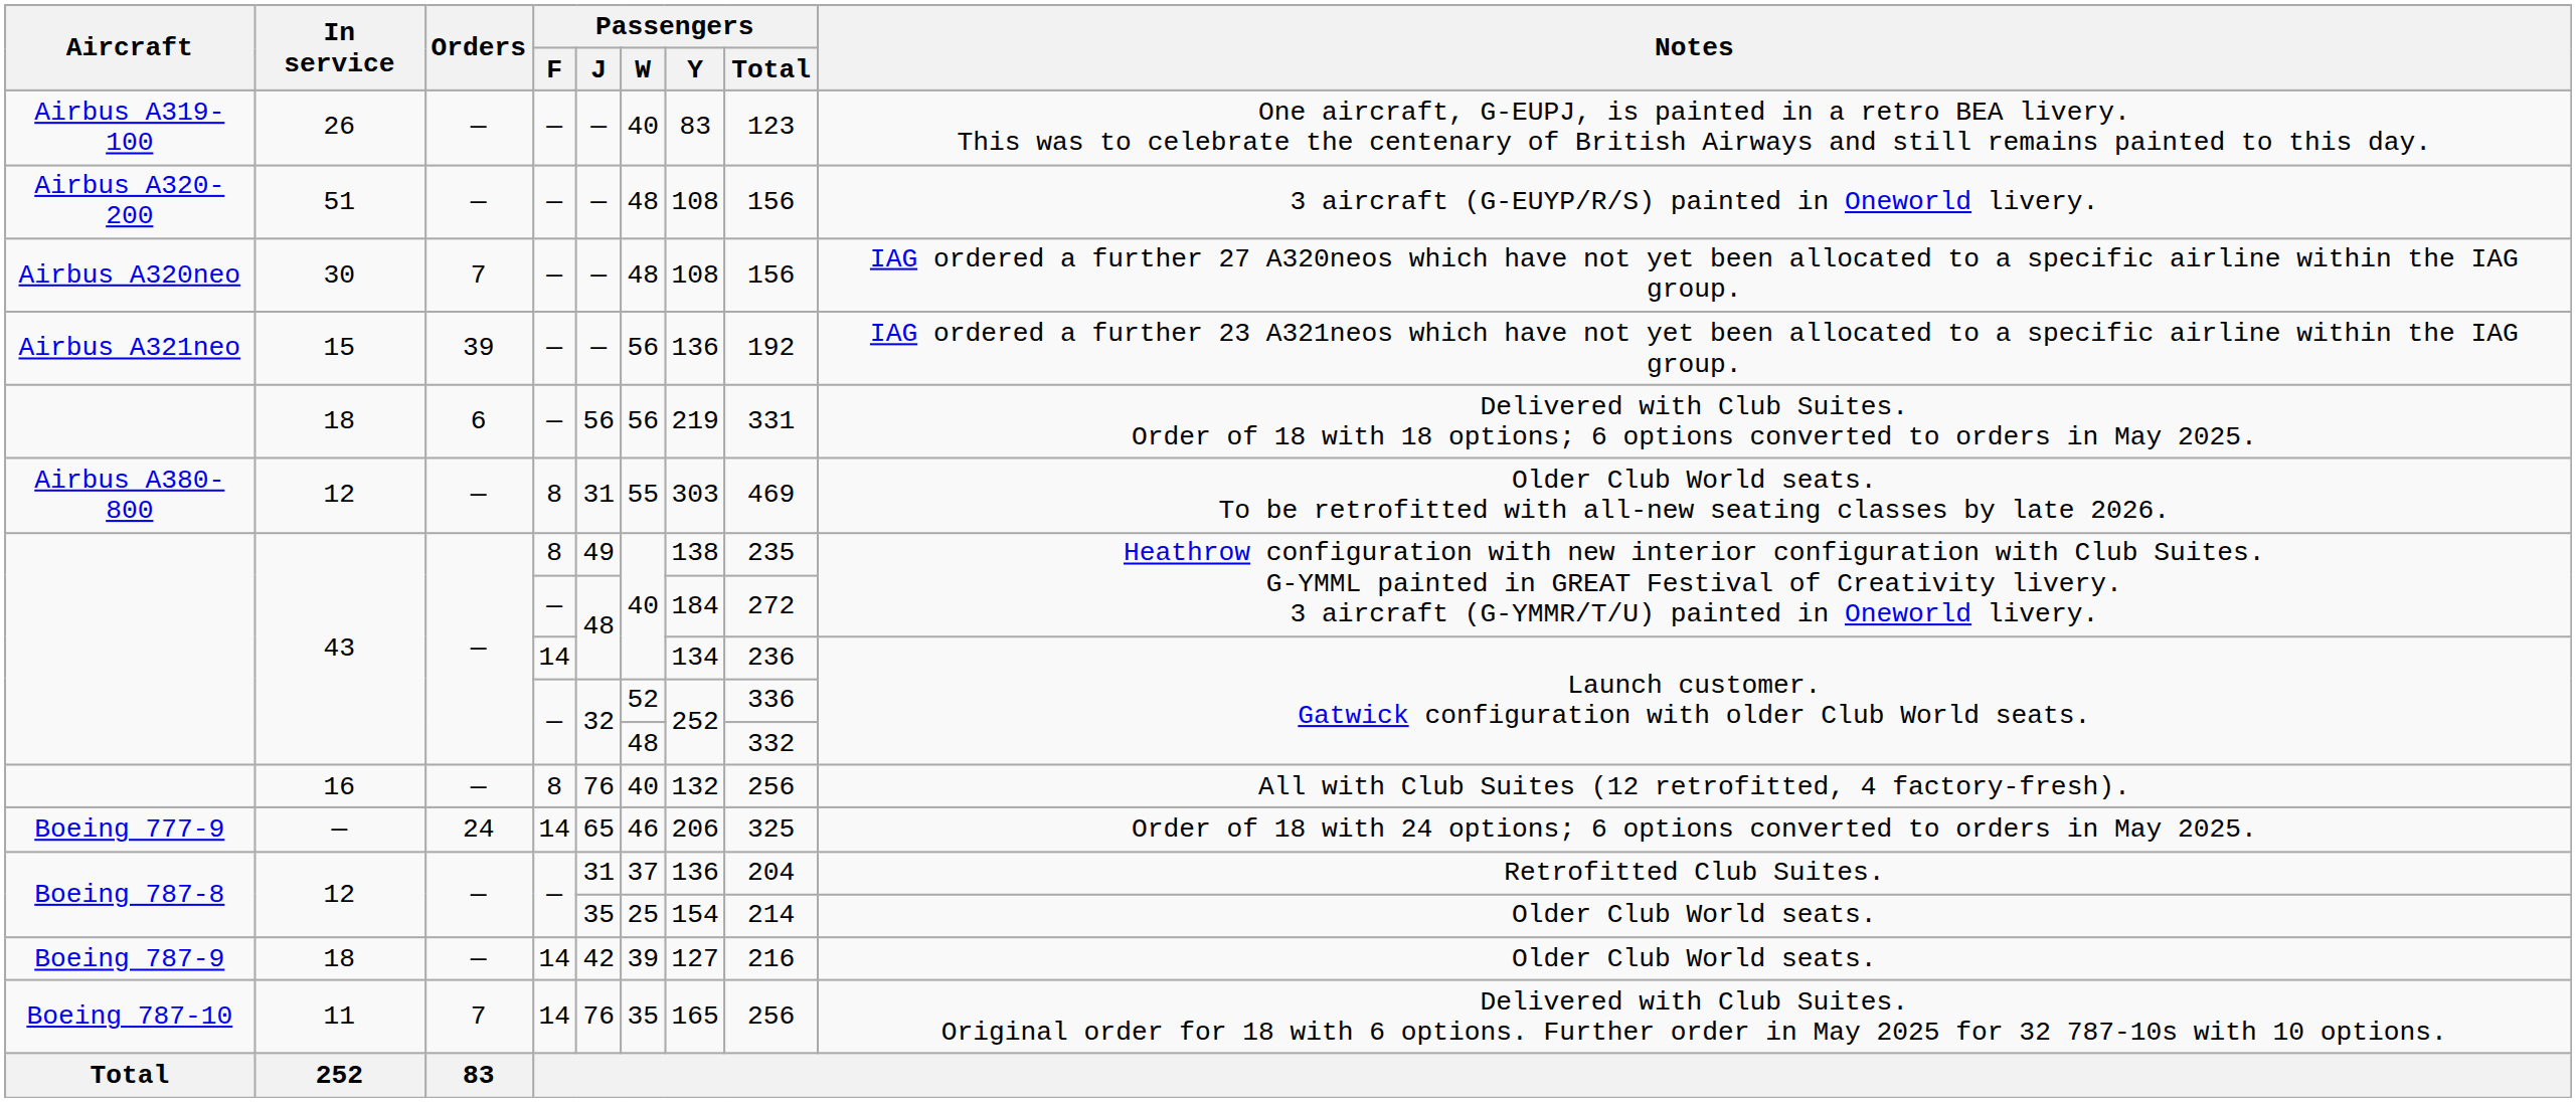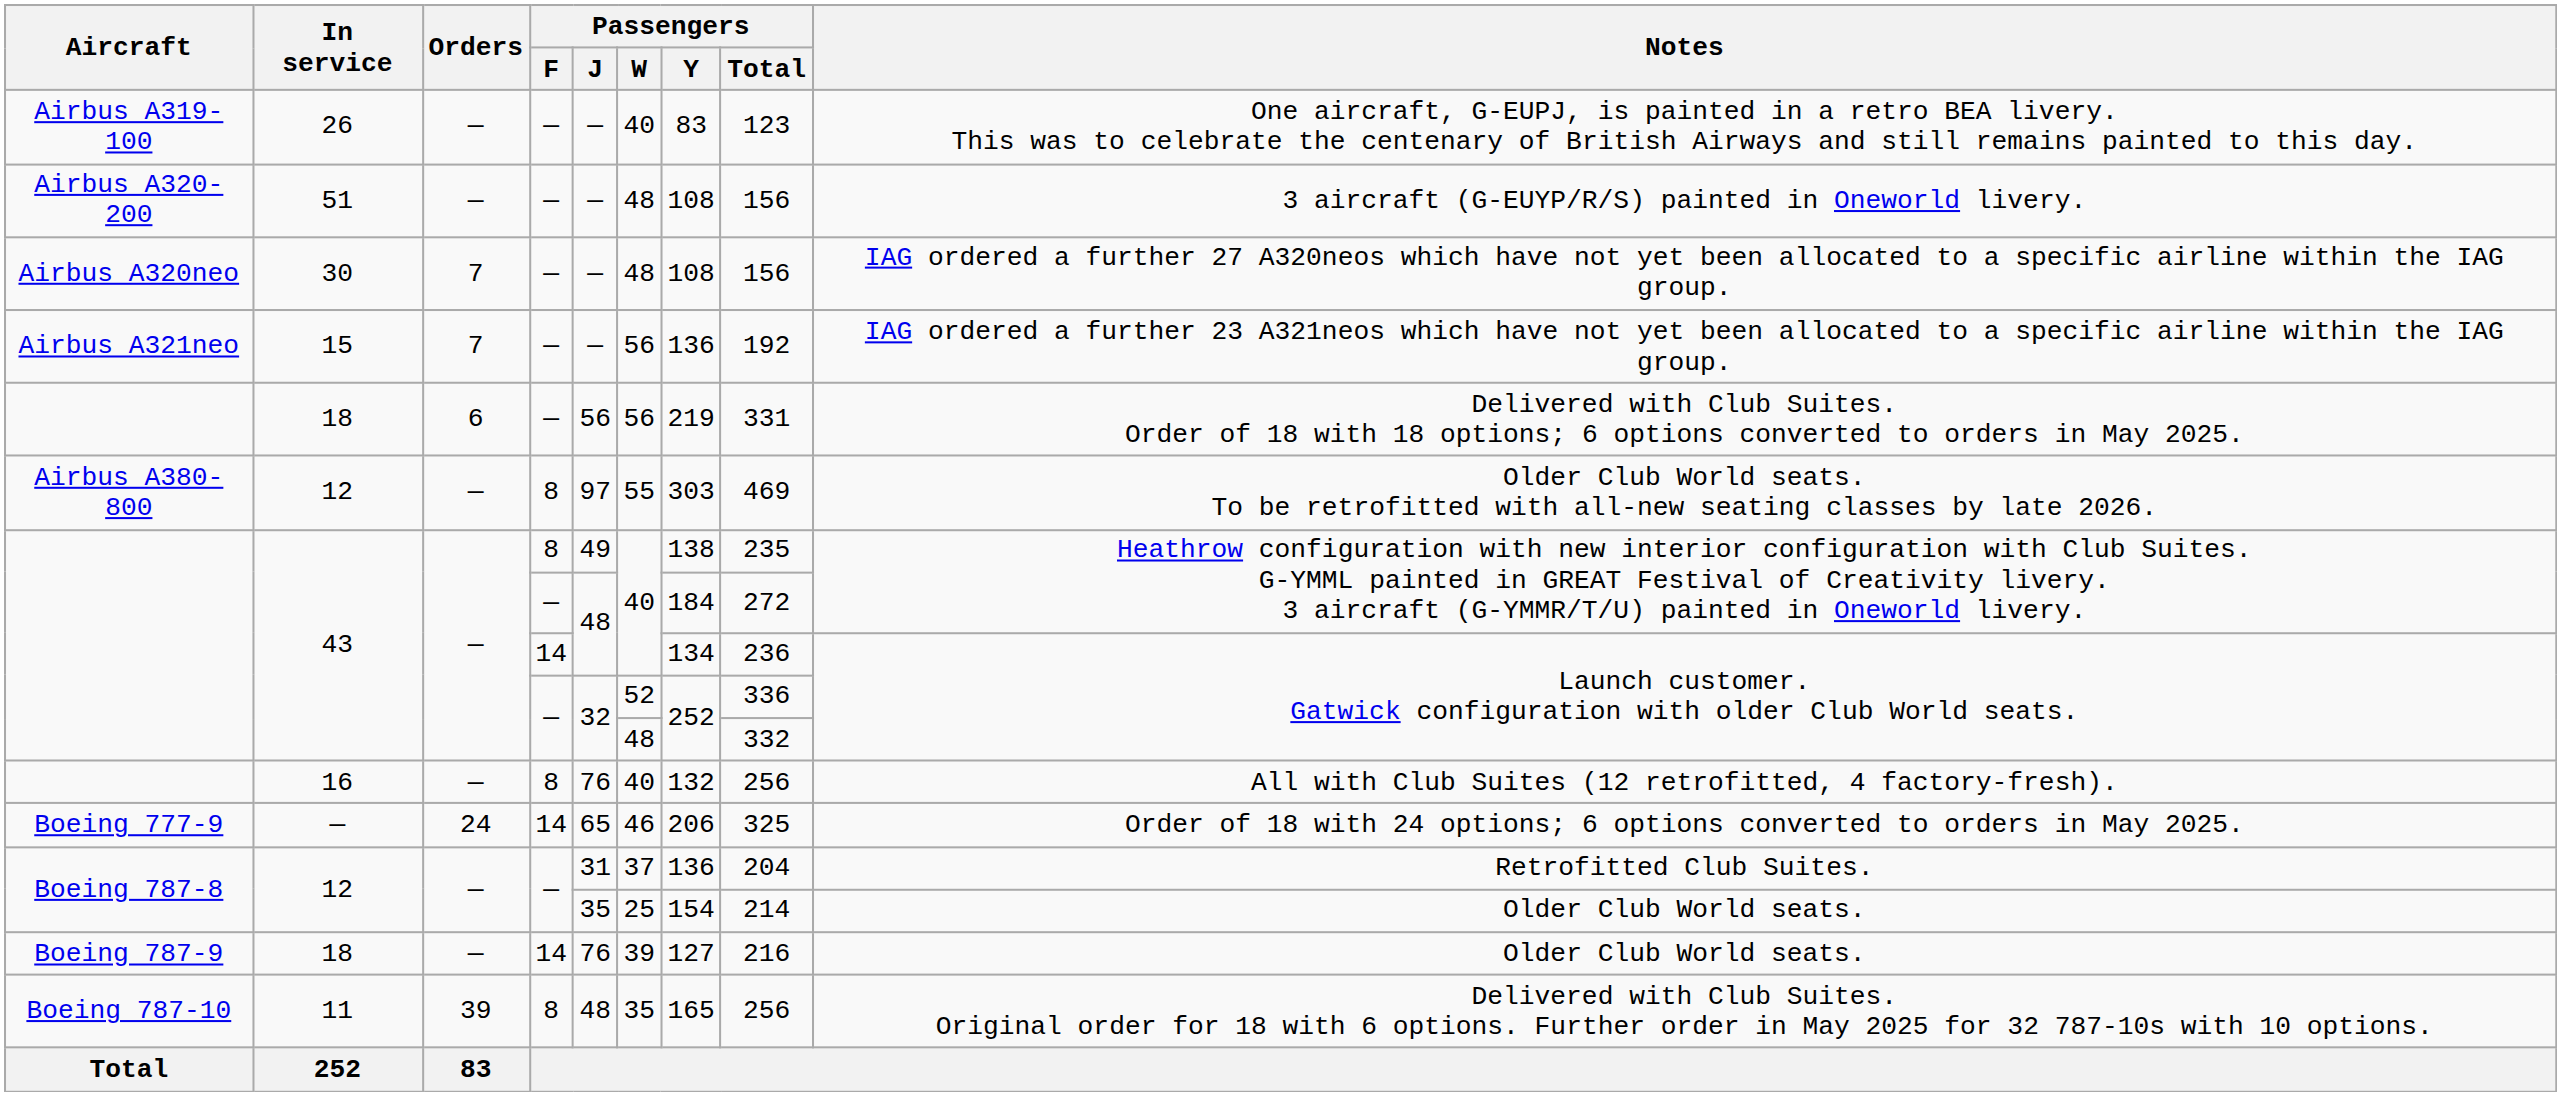 <table class="wikitable" style="margin:0.5em auto;text-align:center;">
 <tr>
 <th rowspan="2">Aircraft</th>
 <th rowspan="2">In service</th>
 <th rowspan="2">Orders</th>
 <th colspan="5">Passengers</th>
 <th rowspan="2">Notes</th>
 </tr>
 <tr>
 <th><abbr>F</abbr></th>
 <th><abbr>J</abbr></th>
 <th><abbr>W</abbr></th>
 <th><abbr>Y</abbr></th>
 <th>Total</th>
 </tr>
 <tr>
 <td><a href='#'>Airbus A319-100</a></td>
 <td>26</td>
 <td>—</td>
 <td>—</td>
 <td>—</td>
 <td>40</td>
 <td>83</td>
 <td>123</td>
 <td>One aircraft, G-EUPJ, is painted in a retro BEA livery.<br>This was to celebrate the centenary of British Airways and still remains painted to this day.</td>
 </tr>
 <tr>
 <td><a href='#'>Airbus A320-200</a></td>
 <td>51</td>
 <td>—</td>
 <td>—</td>
 <td>—</td>
 <td>48</td>
 <td>108</td>
 <td>156</td>
 <td>3 aircraft (G-EUYP/R/S) painted in <a href='#'>Oneworld</a> livery.</td>
 </tr>
 <tr>
 <td><a href='#'>Airbus A320neo</a></td>
 <td>30</td>
 <td>7</td>
 <td>—</td>
 <td>—</td>
 <td>48</td>
 <td>108</td>
 <td>156</td>
 <td><a href='#'>IAG</a> ordered a further 27 A320neos which have not yet been allocated to a specific airline within the IAG group.</td>
 </tr>
 <tr>
 <td><a href='#'>Airbus A321neo</a></td>
 <td>15</td>
-<td>39</td>
+<td>7</td>
 <td>—</td>
 <td>—</td>
 <td>56</td>
 <td>136</td>
 <td>192</td>
 <td><a href='#'>IAG</a> ordered a further 23 A321neos which have not yet been allocated to a specific airline within the IAG group.</td>
 </tr>
 <tr>
 <td></td>
 <td>18</td>
 <td>6</td>
 <td>—</td>
 <td>56</td>
 <td>56</td>
 <td>219</td>
 <td>331</td>
 <td>Delivered with Club Suites.<br>Order of 18 with 18 options; 6 options converted to orders in May 2025.</td>
 </tr>
 <tr>
 <td><a href='#'>Airbus A380-800</a></td>
 <td>12</td>
 <td>—</td>
 <td>8</td>
-<td>31</td>
+<td>97</td>
 <td>55</td>
 <td>303</td>
 <td>469</td>
 <td>Older Club World seats.<br>To be retrofitted with all-new seating classes by late 2026.</td>
 </tr>
 <tr>
 <td rowspan="5"></td>
 <td rowspan="5">43</td>
 <td rowspan="5">—</td>
 <td>8</td>
 <td>49</td>
 <td rowspan="3">40</td>
 <td>138</td>
 <td>235</td>
 <td rowspan="2"><a href='#'>Heathrow</a> configuration with new interior configuration with Club Suites.<br>G-YMML painted in GREAT Festival of Creativity livery.<br>3 aircraft (G-YMMR/T/U) painted in <a href='#'>Oneworld</a> livery.</td>
 </tr>
 <tr>
 <td>—</td>
 <td rowspan="2">48</td>
 <td>184</td>
 <td>272</td>
 </tr>
 <tr>
 <td>14</td>
 <td>134</td>
 <td>236</td>
 <td rowspan="3">Launch customer.<br><a href='#'>Gatwick</a> configuration with older Club World seats.</td>
 </tr>
 <tr>
 <td rowspan="2">—</td>
 <td rowspan="2">32</td>
 <td>52</td>
 <td rowspan="2">252</td>
 <td>336</td>
 </tr>
 <tr>
 <td>48</td>
 <td>332</td>
 </tr>
 <tr>
 <td></td>
 <td>16</td>
 <td>—</td>
 <td>8</td>
 <td>76</td>
 <td>40</td>
 <td>132</td>
 <td>256</td>
 <td>All with Club Suites (12 retrofitted, 4 factory-fresh).</td>
 </tr>
 <tr>
 <td><a href='#'>Boeing 777-9</a></td>
 <td>—</td>
 <td>24</td>
 <td>14</td>
 <td>65</td>
 <td>46</td>
 <td>206</td>
 <td>325</td>
 <td>Order of 18 with 24 options; 6 options converted to orders in May 2025.</td>
 </tr>
 <tr>
 <td rowspan="2"><a href='#'>Boeing 787-8</a></td>
 <td rowspan="2">12</td>
 <td rowspan="2">—</td>
 <td rowspan="2">—</td>
 <td>31</td>
 <td>37</td>
 <td>136</td>
 <td>204</td>
 <td>Retrofitted Club Suites.</td>
 </tr>
 <tr>
 <td>35</td>
 <td>25</td>
 <td>154</td>
 <td>214</td>
 <td>Older Club World seats.</td>
 </tr>
 <tr>
 <td><a href='#'>Boeing 787-9</a></td>
 <td>18</td>
 <td>—</td>
 <td>14</td>
-<td>42</td>
+<td>76</td>
 <td>39</td>
 <td>127</td>
 <td>216</td>
 <td>Older Club World seats.</td>
 </tr>
 <tr>
 <td><a href='#'>Boeing 787-10</a></td>
 <td>11</td>
-<td>7</td>
-<td>14</td>
-<td>76</td>
+<td>39</td>
+<td>8</td>
+<td>48</td>
 <td>35</td>
 <td>165</td>
 <td>256</td>
 <td>Delivered with Club Suites.<br>Original order for 18 with 6 options. Further order in May 2025 for 32 787-10s with 10 options.</td>
 </tr>
 <tr>
 <th>Total</th>
 <th>252</th>
 <th>83</th>
 <th colspan="6"></th>
 </tr>
 </table>
